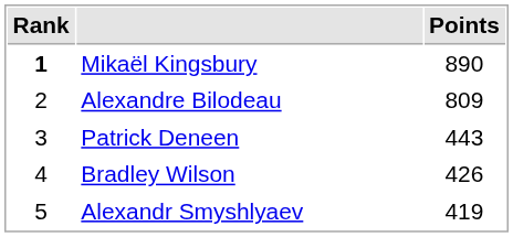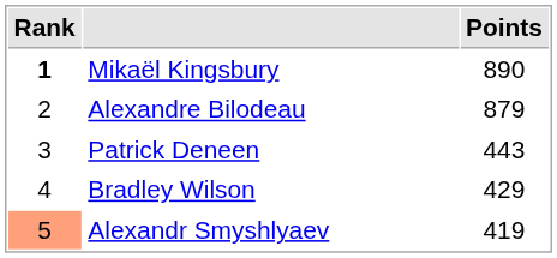 <table cellspacing="1" cellpadding="3" style="border:1px solid #AAAAAA;font-size:86%">
 <tr bgcolor="#E4E4E4">
 <th style="border-bottom:1px solid #AAAAAA" width=10>Rank</th>
 <th style="border-bottom:1px solid #AAAAAA" width=200></th>
 <th style="border-bottom:1px solid #AAAAAA" width=20>Points</th>
 </tr>
 <tr>
 <td style="text-align:center;"><strong>1</strong></td>
 <td> <a href='#'>Mikaël Kingsbury</a></td>
 <td align=center>890</td>
 </tr>
 <tr>
 <td style="text-align:center;">2</td>
 <td> <a href='#'>Alexandre Bilodeau</a></td>
-<td align=center>809</td>
+<td align=center>879</td>
 </tr>
 <tr>
 <td style="text-align:center;">3</td>
 <td> <a href='#'>Patrick Deneen</a></td>
 <td align=center>443</td>
 </tr>
 <tr>
 <td style="text-align:center;">4</td>
 <td> <a href='#'>Bradley Wilson</a></td>
-<td align=center>426</td>
+<td align=center>429</td>
 </tr>
 <tr>
-<td style="text-align:center;">5</td>
+<td style="background: lightsalmon; text-align:center;">5</td>
 <td> <a href='#'>Alexandr Smyshlyaev</a></td>
 <td align=center>419</td>
 </tr>
 </table>
